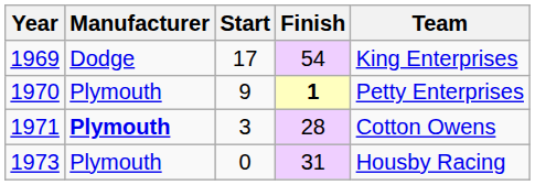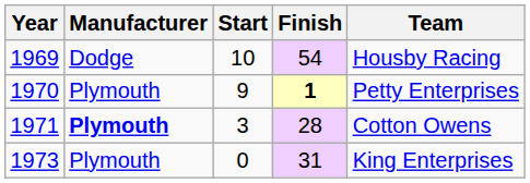 <table class="wikitable" style="font-size: 90%;">
 <tr>
 <th>Year</th>
 <th>Manufacturer</th>
 <th>Start</th>
 <th>Finish</th>
 <th>Team</th>
 </tr>
 <tr>
 <td><a href='#'>1969</a></td>
 <td><a href='#'>Dodge</a></td>
-<td align=center>17</td>
+<td align=center>10</td>
 <td align=center style="background:#EFCFFF;">54</td>
-<td><a href='#'>King Enterprises</a></td>
+<td><a href='#'>Housby Racing</a></td>
 </tr>
 <tr>
 <td><a href='#'>1970</a></td>
 <td><a href='#'>Plymouth</a></td>
 <td align=center>9</td>
 <td align=center style="background:#FFFFBF;"><strong>1</strong></td>
 <td><a href='#'>Petty Enterprises</a></td>
 </tr>
 <tr>
 <td><a href='#'>1971</a></td>
 <td><strong><a href='#'>Plymouth</a></strong></td>
 <td align=center>3</td>
 <td align=center style="background:#EFCFFF;">28</td>
 <td><a href='#'>Cotton Owens</a></td>
 </tr>
 <tr>
 <td><a href='#'>1973</a></td>
 <td><a href='#'>Plymouth</a></td>
 <td align=center>0</td>
 <td align=center style="background:#EFCFFF;">31</td>
-<td><a href='#'>Housby Racing</a></td>
+<td><a href='#'>King Enterprises</a></td>
 </tr>
 </table>
